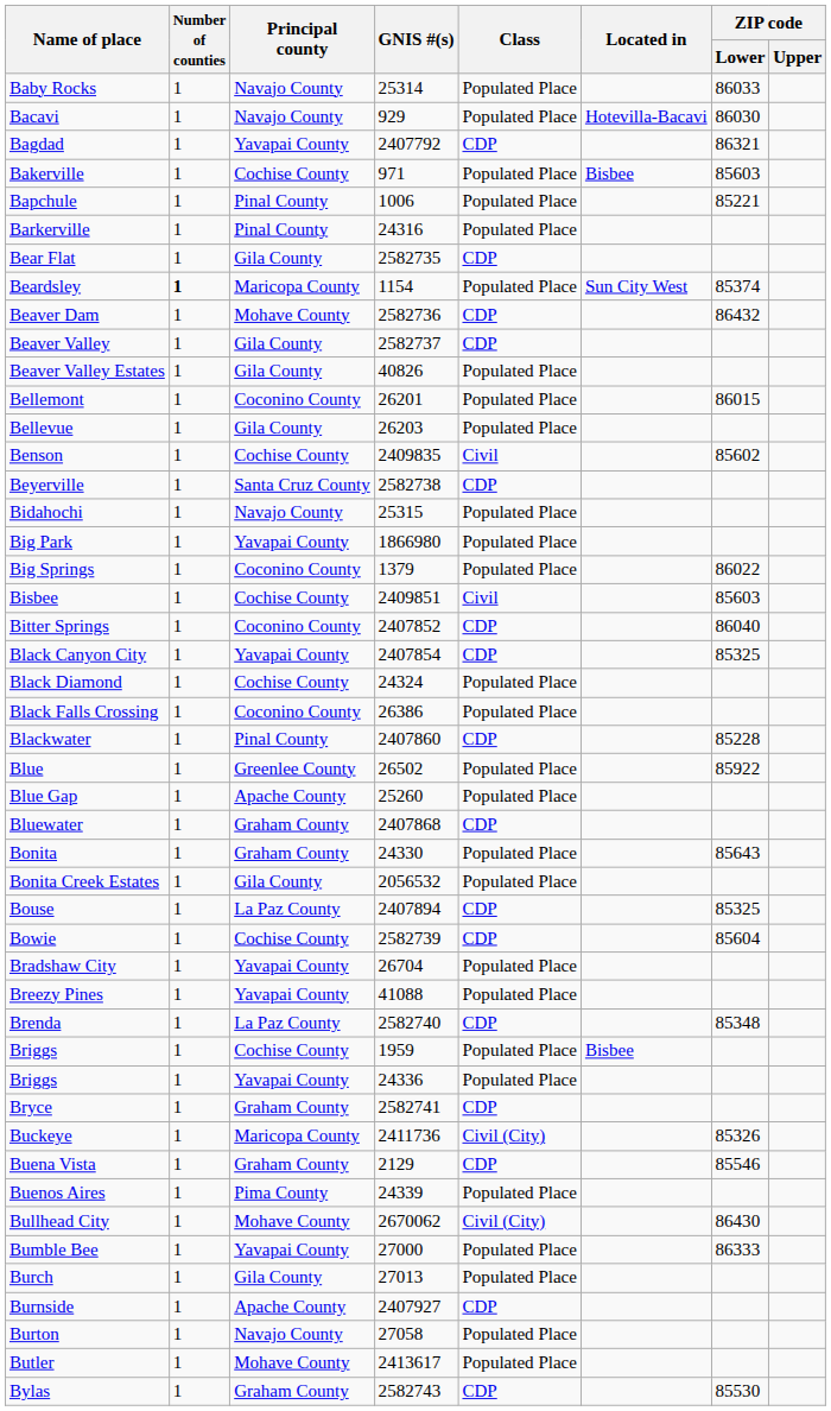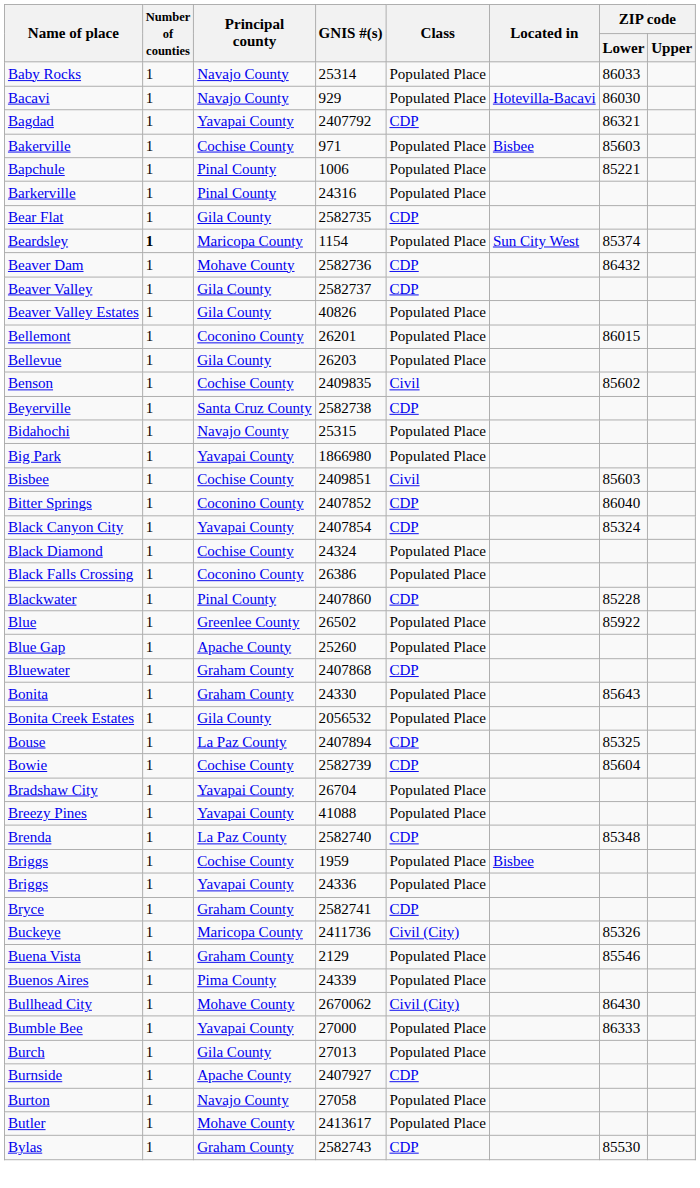 <table class="wikitable sortable">
 <tr>
 <th rowspan=2>Name of place</th>
 <th rowspan=2><small>Number <br>of<br>counties</small></th>
 <th rowspan=2>Principal <br> county</th>
 <th rowspan=2>GNIS #(s)</th>
 <th rowspan=2>Class</th>
 <th rowspan=2>Located in</th>
 <th colspan=2>ZIP code</th>
 </tr>
 <tr>
 <th>Lower</th>
 <th>Upper</th>
 </tr>
 <tr>
 <td><a href='#'>Baby Rocks</a></td>
 <td>1</td>
 <td><a href='#'>Navajo County</a></td>
 <td>25314</td>
 <td>Populated Place</td>
 <td></td>
 <td>86033</td>
 <td></td>
 </tr>
 <tr>
 <td><a href='#'>Bacavi</a></td>
 <td>1</td>
 <td><a href='#'>Navajo County</a></td>
 <td>929</td>
 <td>Populated Place</td>
 <td><a href='#'>Hotevilla-Bacavi</a></td>
 <td>86030</td>
 <td></td>
 </tr>
 <tr>
 <td><a href='#'>Bagdad</a></td>
 <td>1</td>
 <td><a href='#'>Yavapai County</a></td>
 <td>2407792</td>
 <td><a href='#'>CDP</a></td>
 <td></td>
 <td>86321</td>
 <td></td>
 </tr>
 <tr>
 <td><a href='#'>Bakerville</a></td>
 <td>1</td>
 <td><a href='#'>Cochise County</a></td>
 <td>971</td>
 <td>Populated Place</td>
 <td><a href='#'>Bisbee</a></td>
 <td>85603</td>
 <td></td>
 </tr>
 <tr>
 <td><a href='#'>Bapchule</a></td>
 <td>1</td>
 <td><a href='#'>Pinal County</a></td>
 <td>1006</td>
 <td>Populated Place</td>
 <td></td>
 <td>85221</td>
 <td></td>
 </tr>
 <tr>
 <td><a href='#'>Barkerville</a></td>
 <td>1</td>
 <td><a href='#'>Pinal County</a></td>
 <td>24316</td>
 <td>Populated Place</td>
 <td></td>
 <td></td>
 <td></td>
 </tr>
 <tr>
 <td><a href='#'>Bear Flat</a></td>
 <td>1</td>
 <td><a href='#'>Gila County</a></td>
 <td>2582735</td>
 <td><a href='#'>CDP</a></td>
 <td></td>
 <td></td>
 <td></td>
 </tr>
 <tr>
 <td><a href='#'>Beardsley</a></td>
 <td><strong>1</strong></td>
 <td><a href='#'>Maricopa County</a></td>
 <td>1154</td>
 <td>Populated Place</td>
 <td><a href='#'>Sun City West</a></td>
 <td>85374</td>
 <td></td>
 </tr>
 <tr>
 <td><a href='#'>Beaver Dam</a></td>
 <td>1</td>
 <td><a href='#'>Mohave County</a></td>
 <td>2582736</td>
 <td><a href='#'>CDP</a></td>
 <td></td>
 <td>86432</td>
 <td></td>
 </tr>
 <tr>
 <td><a href='#'>Beaver Valley</a></td>
 <td>1</td>
 <td><a href='#'>Gila County</a></td>
 <td>2582737</td>
 <td><a href='#'>CDP</a></td>
 <td></td>
 <td></td>
 <td></td>
 </tr>
 <tr>
 <td><a href='#'>Beaver Valley Estates</a></td>
 <td>1</td>
 <td><a href='#'>Gila County</a></td>
 <td>40826</td>
 <td>Populated Place</td>
 <td></td>
 <td></td>
 <td></td>
 </tr>
 <tr>
 <td><a href='#'>Bellemont</a></td>
 <td>1</td>
 <td><a href='#'>Coconino County</a></td>
 <td>26201</td>
 <td>Populated Place</td>
 <td></td>
 <td>86015</td>
 <td></td>
 </tr>
 <tr>
 <td><a href='#'>Bellevue</a></td>
 <td>1</td>
 <td><a href='#'>Gila County</a></td>
 <td>26203</td>
 <td>Populated Place</td>
 <td></td>
 <td></td>
 <td></td>
 </tr>
 <tr>
 <td><a href='#'>Benson</a></td>
 <td>1</td>
 <td><a href='#'>Cochise County</a></td>
 <td>2409835</td>
 <td><a href='#'>Civil</a></td>
 <td></td>
 <td>85602</td>
 <td></td>
 </tr>
 <tr>
 <td><a href='#'>Beyerville</a></td>
 <td>1</td>
 <td><a href='#'>Santa Cruz County</a></td>
 <td>2582738</td>
 <td><a href='#'>CDP</a></td>
 <td></td>
 <td></td>
 <td></td>
 </tr>
 <tr>
 <td><a href='#'>Bidahochi</a></td>
 <td>1</td>
 <td><a href='#'>Navajo County</a></td>
 <td>25315</td>
 <td>Populated Place</td>
 <td></td>
 <td></td>
 <td></td>
 </tr>
 <tr>
 <td><a href='#'>Big Park</a></td>
 <td>1</td>
 <td><a href='#'>Yavapai County</a></td>
 <td>1866980</td>
 <td>Populated Place</td>
 <td></td>
 <td></td>
 <td></td>
 </tr>
 <tr>
-<td><a href='#'>Big Springs</a></td>
-<td>1</td>
-<td><a href='#'>Coconino County</a></td>
-<td>1379</td>
-<td>Populated Place</td>
-<td></td>
-<td>86022</td>
-<td></td>
-</tr>
-<tr>
 <td><a href='#'>Bisbee</a></td>
 <td>1</td>
 <td><a href='#'>Cochise County</a></td>
 <td>2409851</td>
 <td><a href='#'>Civil</a></td>
 <td></td>
 <td>85603</td>
 <td></td>
 </tr>
 <tr>
 <td><a href='#'>Bitter Springs</a></td>
 <td>1</td>
 <td><a href='#'>Coconino County</a></td>
 <td>2407852</td>
 <td><a href='#'>CDP</a></td>
 <td></td>
 <td>86040</td>
 <td></td>
 </tr>
 <tr>
 <td><a href='#'>Black Canyon City</a></td>
 <td>1</td>
 <td><a href='#'>Yavapai County</a></td>
 <td>2407854</td>
 <td><a href='#'>CDP</a></td>
 <td></td>
-<td>85325</td>
+<td>85324</td>
 <td></td>
 </tr>
 <tr>
 <td><a href='#'>Black Diamond</a></td>
 <td>1</td>
 <td><a href='#'>Cochise County</a></td>
 <td>24324</td>
 <td>Populated Place</td>
 <td></td>
 <td></td>
 <td></td>
 </tr>
 <tr>
 <td><a href='#'>Black Falls Crossing</a></td>
 <td>1</td>
 <td><a href='#'>Coconino County</a></td>
 <td>26386</td>
 <td>Populated Place</td>
 <td></td>
 <td></td>
 <td></td>
 </tr>
 <tr>
 <td><a href='#'>Blackwater</a></td>
 <td>1</td>
 <td><a href='#'>Pinal County</a></td>
 <td>2407860</td>
 <td><a href='#'>CDP</a></td>
 <td></td>
 <td>85228</td>
 <td></td>
 </tr>
 <tr>
 <td><a href='#'>Blue</a></td>
 <td>1</td>
 <td><a href='#'>Greenlee County</a></td>
 <td>26502</td>
 <td>Populated Place</td>
 <td></td>
 <td>85922</td>
 <td></td>
 </tr>
 <tr>
 <td><a href='#'>Blue Gap</a></td>
 <td>1</td>
 <td><a href='#'>Apache County</a></td>
 <td>25260</td>
 <td>Populated Place</td>
 <td></td>
 <td></td>
 <td></td>
 </tr>
 <tr>
 <td><a href='#'>Bluewater</a></td>
 <td>1</td>
 <td><a href='#'>Graham County</a></td>
 <td>2407868</td>
 <td><a href='#'>CDP</a></td>
 <td></td>
 <td></td>
 <td></td>
 </tr>
 <tr>
 <td><a href='#'>Bonita</a></td>
 <td>1</td>
 <td><a href='#'>Graham County</a></td>
 <td>24330</td>
 <td>Populated Place</td>
 <td></td>
 <td>85643</td>
 <td></td>
 </tr>
 <tr>
 <td><a href='#'>Bonita Creek Estates</a></td>
 <td>1</td>
 <td><a href='#'>Gila County</a></td>
 <td>2056532</td>
 <td>Populated Place</td>
 <td></td>
 <td></td>
 <td></td>
 </tr>
 <tr>
 <td><a href='#'>Bouse</a></td>
 <td>1</td>
 <td><a href='#'>La Paz County</a></td>
 <td>2407894</td>
 <td><a href='#'>CDP</a></td>
 <td></td>
 <td>85325</td>
 <td></td>
 </tr>
 <tr>
 <td><a href='#'>Bowie</a></td>
 <td>1</td>
 <td><a href='#'>Cochise County</a></td>
 <td>2582739</td>
 <td><a href='#'>CDP</a></td>
 <td></td>
 <td>85604</td>
 <td></td>
 </tr>
 <tr>
 <td><a href='#'>Bradshaw City</a></td>
 <td>1</td>
 <td><a href='#'>Yavapai County</a></td>
 <td>26704</td>
 <td>Populated Place</td>
 <td></td>
 <td></td>
 <td></td>
 </tr>
 <tr>
 <td><a href='#'>Breezy Pines</a></td>
 <td>1</td>
 <td><a href='#'>Yavapai County</a></td>
 <td>41088</td>
 <td>Populated Place</td>
 <td></td>
 <td></td>
 <td></td>
 </tr>
 <tr>
 <td><a href='#'>Brenda</a></td>
 <td>1</td>
 <td><a href='#'>La Paz County</a></td>
 <td>2582740</td>
 <td><a href='#'>CDP</a></td>
 <td></td>
 <td>85348</td>
 <td></td>
 </tr>
 <tr>
 <td><a href='#'>Briggs</a></td>
 <td>1</td>
 <td><a href='#'>Cochise County</a></td>
 <td>1959</td>
 <td>Populated Place</td>
 <td><a href='#'>Bisbee</a></td>
 <td></td>
 <td></td>
 </tr>
 <tr>
 <td><a href='#'>Briggs</a></td>
 <td>1</td>
 <td><a href='#'>Yavapai County</a></td>
 <td>24336</td>
 <td>Populated Place</td>
 <td></td>
 <td></td>
 <td></td>
 </tr>
 <tr>
 <td><a href='#'>Bryce</a></td>
 <td>1</td>
 <td><a href='#'>Graham County</a></td>
 <td>2582741</td>
 <td><a href='#'>CDP</a></td>
 <td></td>
 <td></td>
 <td></td>
 </tr>
 <tr>
 <td><a href='#'>Buckeye</a></td>
 <td>1</td>
 <td><a href='#'>Maricopa County</a></td>
 <td>2411736</td>
 <td><a href='#'>Civil (City)</a></td>
 <td></td>
 <td>85326</td>
 <td></td>
 </tr>
 <tr>
 <td><a href='#'>Buena Vista</a></td>
 <td>1</td>
 <td><a href='#'>Graham County</a></td>
 <td>2129</td>
-<td><a href='#'>CDP</a></td>
+<td>Populated Place</td>
 <td></td>
 <td>85546</td>
 <td></td>
 </tr>
 <tr>
 <td><a href='#'>Buenos Aires</a></td>
 <td>1</td>
 <td><a href='#'>Pima County</a></td>
 <td>24339</td>
 <td>Populated Place</td>
 <td></td>
 <td></td>
 <td></td>
 </tr>
 <tr>
 <td><a href='#'>Bullhead City</a></td>
 <td>1</td>
 <td><a href='#'>Mohave County</a></td>
 <td>2670062</td>
 <td><a href='#'>Civil (City)</a></td>
 <td></td>
 <td>86430</td>
 <td></td>
 </tr>
 <tr>
 <td><a href='#'>Bumble Bee</a></td>
 <td>1</td>
 <td><a href='#'>Yavapai County</a></td>
 <td>27000</td>
 <td>Populated Place</td>
 <td></td>
 <td>86333</td>
 <td></td>
 </tr>
 <tr>
 <td><a href='#'>Burch</a></td>
 <td>1</td>
 <td><a href='#'>Gila County</a></td>
 <td>27013</td>
 <td>Populated Place</td>
 <td></td>
 <td></td>
 <td></td>
 </tr>
 <tr>
 <td><a href='#'>Burnside</a></td>
 <td>1</td>
 <td><a href='#'>Apache County</a></td>
 <td>2407927</td>
 <td><a href='#'>CDP</a></td>
 <td></td>
 <td></td>
 <td></td>
 </tr>
 <tr>
 <td><a href='#'>Burton</a></td>
 <td>1</td>
 <td><a href='#'>Navajo County</a></td>
 <td>27058</td>
 <td>Populated Place</td>
 <td></td>
 <td></td>
 <td></td>
 </tr>
 <tr>
 <td><a href='#'>Butler</a></td>
 <td>1</td>
 <td><a href='#'>Mohave County</a></td>
 <td>2413617</td>
 <td>Populated Place</td>
 <td></td>
 <td></td>
 <td></td>
 </tr>
 <tr>
 <td><a href='#'>Bylas</a></td>
 <td>1</td>
 <td><a href='#'>Graham County</a></td>
 <td>2582743</td>
 <td><a href='#'>CDP</a></td>
 <td></td>
 <td>85530</td>
 <td></td>
 </tr>
 </table>
